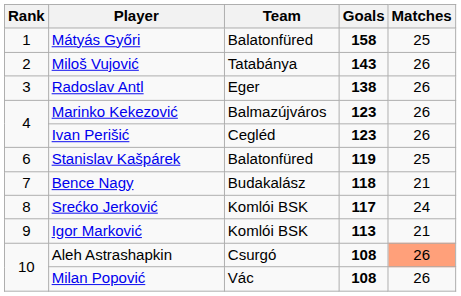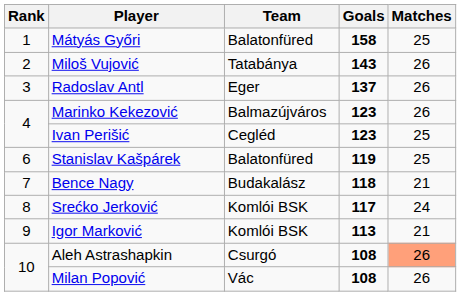 <table class="wikitable" style="text-align:center">
 <tr>
 <th>Rank</th>
 <th width="180">Player</th>
 <th width="115">Team</th>
 <th>Goals</th>
 <th>Matches</th>
 </tr>
 <tr>
 <td rowspan="1">1</td>
 <td align="left"> <a href='#'>Mátyás Győri</a></td>
 <td align="left"> Balatonfüred</td>
 <td><strong>158</strong></td>
 <td>25</td>
 </tr>
 <tr>
 <td rowspan="1">2</td>
 <td align="left"> <a href='#'>Miloš Vujović</a></td>
 <td align="left"> Tatabánya</td>
 <td><strong>143</strong></td>
 <td>26</td>
 </tr>
 <tr>
 <td rowspan="1">3</td>
 <td align="left"> <a href='#'>Radoslav Antl</a></td>
 <td align="left"> Eger</td>
-<td><strong>138</strong></td>
+<td><strong>137</strong></td>
 <td>26</td>
 </tr>
 <tr>
 <td rowspan="2">4</td>
 <td align="left">  <a href='#'>Marinko Kekezović</a></td>
 <td align="left"> Balmazújváros</td>
 <td><strong>123</strong></td>
 <td>26</td>
 </tr>
 <tr>
 <td align="left"> <a href='#'>Ivan Perišić</a></td>
 <td align="left"> Cegléd</td>
 <td><strong>123</strong></td>
-<td>26</td>
+<td>25</td>
 </tr>
 <tr>
 <td rowspan="1">6</td>
 <td align="left"> <a href='#'>Stanislav Kašpárek</a></td>
 <td align="left"> Balatonfüred</td>
 <td><strong>119</strong></td>
 <td>25</td>
 </tr>
 <tr>
 <td rowspan="1">7</td>
 <td align="left"> <a href='#'>Bence Nagy</a></td>
 <td align="left"> Budakalász</td>
 <td><strong>118</strong></td>
 <td>21</td>
 </tr>
 <tr>
 <td rowspan="1">8</td>
 <td align="left"> <a href='#'>Srećko Jerković</a></td>
 <td align="left"> Komlói BSK</td>
 <td><strong>117</strong></td>
 <td>24</td>
 </tr>
 <tr>
 <td rowspan="1">9</td>
 <td align="left"> <a href='#'>Igor Marković</a></td>
 <td align="left"> Komlói BSK</td>
 <td><strong>113</strong></td>
 <td>21</td>
 </tr>
 <tr>
 <td rowspan="2">10</td>
 <td align="left"> Aleh Astrashapkin</td>
 <td align="left"> Csurgó</td>
 <td><strong>108</strong></td>
 <td style="background: lightsalmon;">26</td>
 </tr>
 <tr>
 <td align="left"> <a href='#'>Milan Popović</a></td>
 <td align="left"> Vác</td>
 <td><strong>108</strong></td>
 <td>26</td>
 </tr>
 </table>
